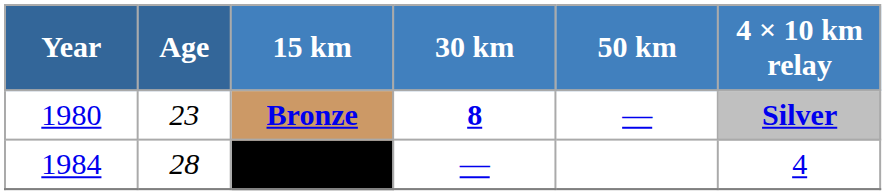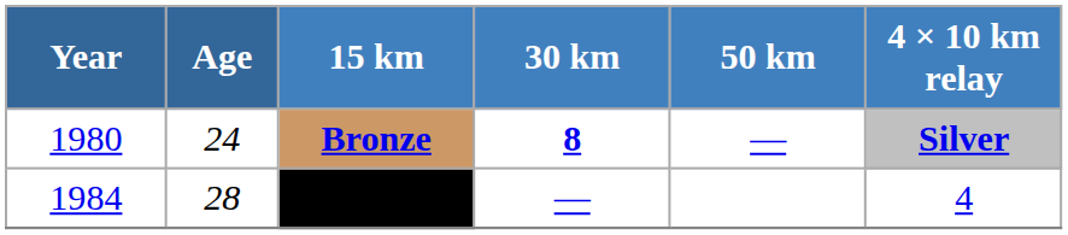 <table class="wikitable" style="font-size:95%; text-align:center; border:grey solid 1px; border-collapse:collapse; background:#ffffff;">
 <tr>
 <th style="background-color:#369; color:white; width:60px;"> Year </th>
 <th style="background-color:#369; color:white; width:40px;"> Age </th>
 <th style="background-color:#4180be; color:white; width:75px;"> 15 km </th>
 <th style="background-color:#4180be; color:white; width:75px;"> 30 km </th>
 <th style="background-color:#4180be; color:white; width:75px;"> 50 km </th>
 <th style="background-color:#4180be; color:white; width:75px;"> 4 × 10 km <br> relay </th>
 </tr>
 <tr>
 <td><a href='#'>1980</a></td>
-<td><em>23</em></td>
+<td><em>24</em></td>
 <td bgcolor="cc9966"><a href='#'><strong>Bronze</strong></a></td>
 <td><strong><a href='#'>8</a></strong></td>
 <td><a href='#'>—</a></td>
 <td style="background:silver;"><a href='#'><strong>Silver</strong></a></td>
 </tr>
 <tr>
 <td><a href='#'>1984</a></td>
 <td><em>28</em></td>
 <td style="background:#000; color:#fff;"><a href='#'><span></span></a></td>
 <td><a href='#'>—</a></td>
 <td><a href='#'></a></td>
 <td><a href='#'>4</a></td>
 </tr>
 <tr>
 </tr>
 </table>
